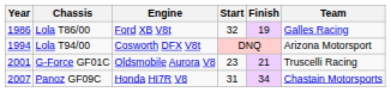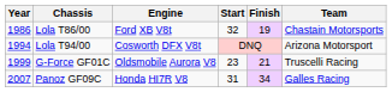 <table class="wikitable" style="font-size: 90%;">
 <tr>
 <th>Year</th>
 <th>Chassis</th>
 <th>Engine</th>
 <th>Start</th>
 <th>Finish</th>
 <th>Team</th>
 </tr>
 <tr>
 <td><a href='#'>1986</a></td>
 <td><a href='#'>Lola</a> T86/00</td>
 <td><a href='#'>Ford</a> <a href='#'>XB</a> <a href='#'>V8</a><a href='#'>t</a></td>
 <td align=center>32</td>
 <td style="text-align:center; background:#efcfff;">19</td>
-<td><a href='#'>Galles Racing</a></td>
+<td nowrap><a href='#'>Chastain Motorsports</a></td>
 </tr>
 <tr>
 <td><a href='#'>1994</a></td>
 <td><a href='#'>Lola</a> T94/00</td>
 <td><a href='#'>Cosworth</a> <a href='#'>DFX</a> <a href='#'>V8</a><a href='#'>t</a></td>
 <td colspan="2"  style="text-align:center; background:#ffcfcf;">DNQ</td>
 <td>Arizona Motorsport</td>
 </tr>
 <tr>
-<td><a href='#'>2001</a></td>
+<td><a href='#'>1999</a></td>
 <td><a href='#'>G-Force</a> GF01C</td>
 <td><a href='#'>Oldsmobile</a> <a href='#'>Aurora</a> <a href='#'>V8</a></td>
 <td align=center>23</td>
 <td style="text-align:center; background:#efcfff;">21</td>
 <td>Truscelli Racing</td>
 </tr>
 <tr>
 <td><a href='#'>2007</a></td>
 <td nowrap><a href='#'>Panoz</a> GF09C</td>
 <td nowrap><a href='#'>Honda</a> <a href='#'>HI7R</a> <a href='#'>V8</a></td>
 <td align=center>31</td>
 <td style="text-align:center; background:#efcfff;">34</td>
-<td nowrap><a href='#'>Chastain Motorsports</a></td>
+<td><a href='#'>Galles Racing</a></td>
 </tr>
 </table>
